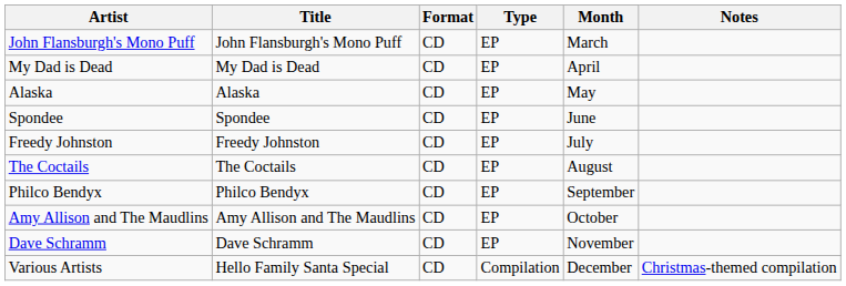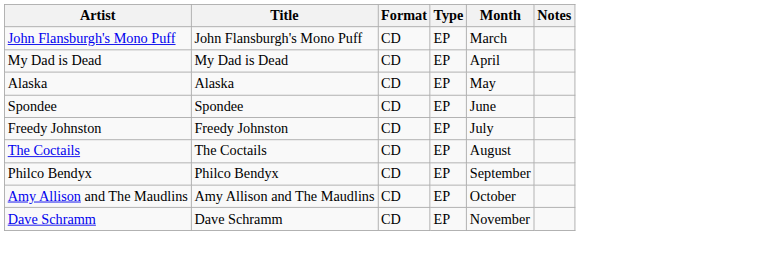 <table class="wikitable">
 <tr>
 <th>Artist</th>
 <th>Title</th>
 <th>Format</th>
 <th>Type</th>
 <th>Month</th>
 <th>Notes</th>
 </tr>
 <tr>
 <td><a href='#'>John Flansburgh's Mono Puff</a></td>
 <td>John Flansburgh's Mono Puff</td>
 <td>CD</td>
 <td>EP</td>
 <td>March</td>
 <td></td>
 </tr>
 <tr>
 <td>My Dad is Dead</td>
 <td>My Dad is Dead</td>
 <td>CD</td>
 <td>EP</td>
 <td>April</td>
 <td></td>
 </tr>
 <tr>
 <td>Alaska</td>
 <td>Alaska</td>
 <td>CD</td>
 <td>EP</td>
 <td>May</td>
 <td></td>
 </tr>
 <tr>
 <td>Spondee</td>
 <td>Spondee</td>
 <td>CD</td>
 <td>EP</td>
 <td>June</td>
 <td></td>
 </tr>
 <tr>
 <td>Freedy Johnston</td>
 <td>Freedy Johnston</td>
 <td>CD</td>
 <td>EP</td>
 <td>July</td>
 <td></td>
 </tr>
 <tr>
 <td><a href='#'>The Coctails</a></td>
 <td>The Coctails</td>
 <td>CD</td>
 <td>EP</td>
 <td>August</td>
 <td></td>
 </tr>
 <tr>
 <td>Philco Bendyx</td>
 <td>Philco Bendyx</td>
 <td>CD</td>
 <td>EP</td>
 <td>September</td>
 <td></td>
 </tr>
 <tr>
 <td><a href='#'>Amy Allison</a> and The Maudlins</td>
 <td>Amy Allison and The Maudlins</td>
 <td>CD</td>
 <td>EP</td>
 <td>October</td>
 <td></td>
 </tr>
 <tr>
 <td><a href='#'>Dave Schramm</a></td>
 <td>Dave Schramm</td>
 <td>CD</td>
 <td>EP</td>
 <td>November</td>
 <td></td>
 </tr>
-<tr>
-<td>Various Artists</td>
-<td>Hello Family Santa Special</td>
-<td>CD</td>
-<td>Compilation</td>
-<td>December</td>
-<td><a href='#'>Christmas</a>-themed compilation</td>
-</tr>
 </table>
